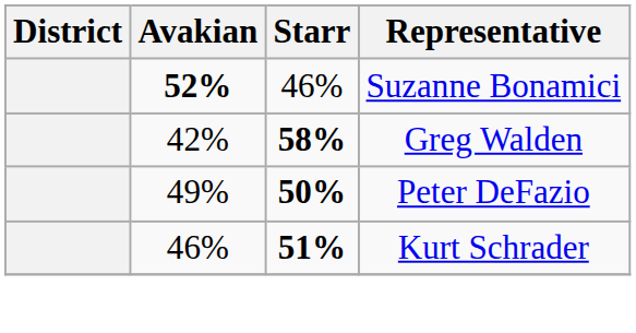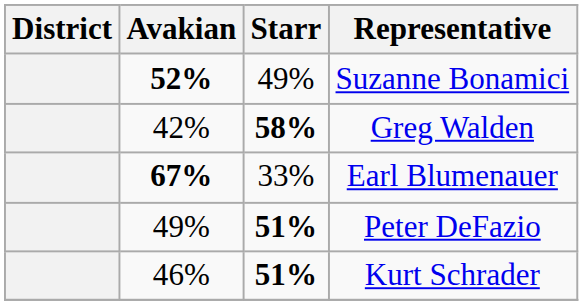 <table class=wikitable>
 <tr>
 <th>District</th>
 <th>Avakian</th>
 <th>Starr</th>
 <th>Representative</th>
 </tr>
 <tr align=center>
 <th></th>
 <td><strong>52%</strong></td>
-<td>46%</td>
+<td>49%</td>
 <td><a href='#'>Suzanne Bonamici</a></td>
 </tr>
 <tr align=center>
 <th></th>
 <td>42%</td>
 <td><strong>58%</strong></td>
 <td><a href='#'>Greg Walden</a></td>
 </tr>
 <tr align=center>
 <th></th>
+<td><strong>67%</strong></td>
+<td>33%</td>
+<td><a href='#'>Earl Blumenauer</a></td>
+</tr>
+<tr align=center>
+<th></th>
 <td>49%</td>
-<td><strong>50%</strong></td>
+<td><strong>51%</strong></td>
 <td><a href='#'>Peter DeFazio</a></td>
 </tr>
 <tr align=center>
 <th></th>
 <td>46%</td>
 <td><strong>51%</strong></td>
 <td><a href='#'>Kurt Schrader</a></td>
 </tr>
 <tr align=center>
 </tr>
 </table>
